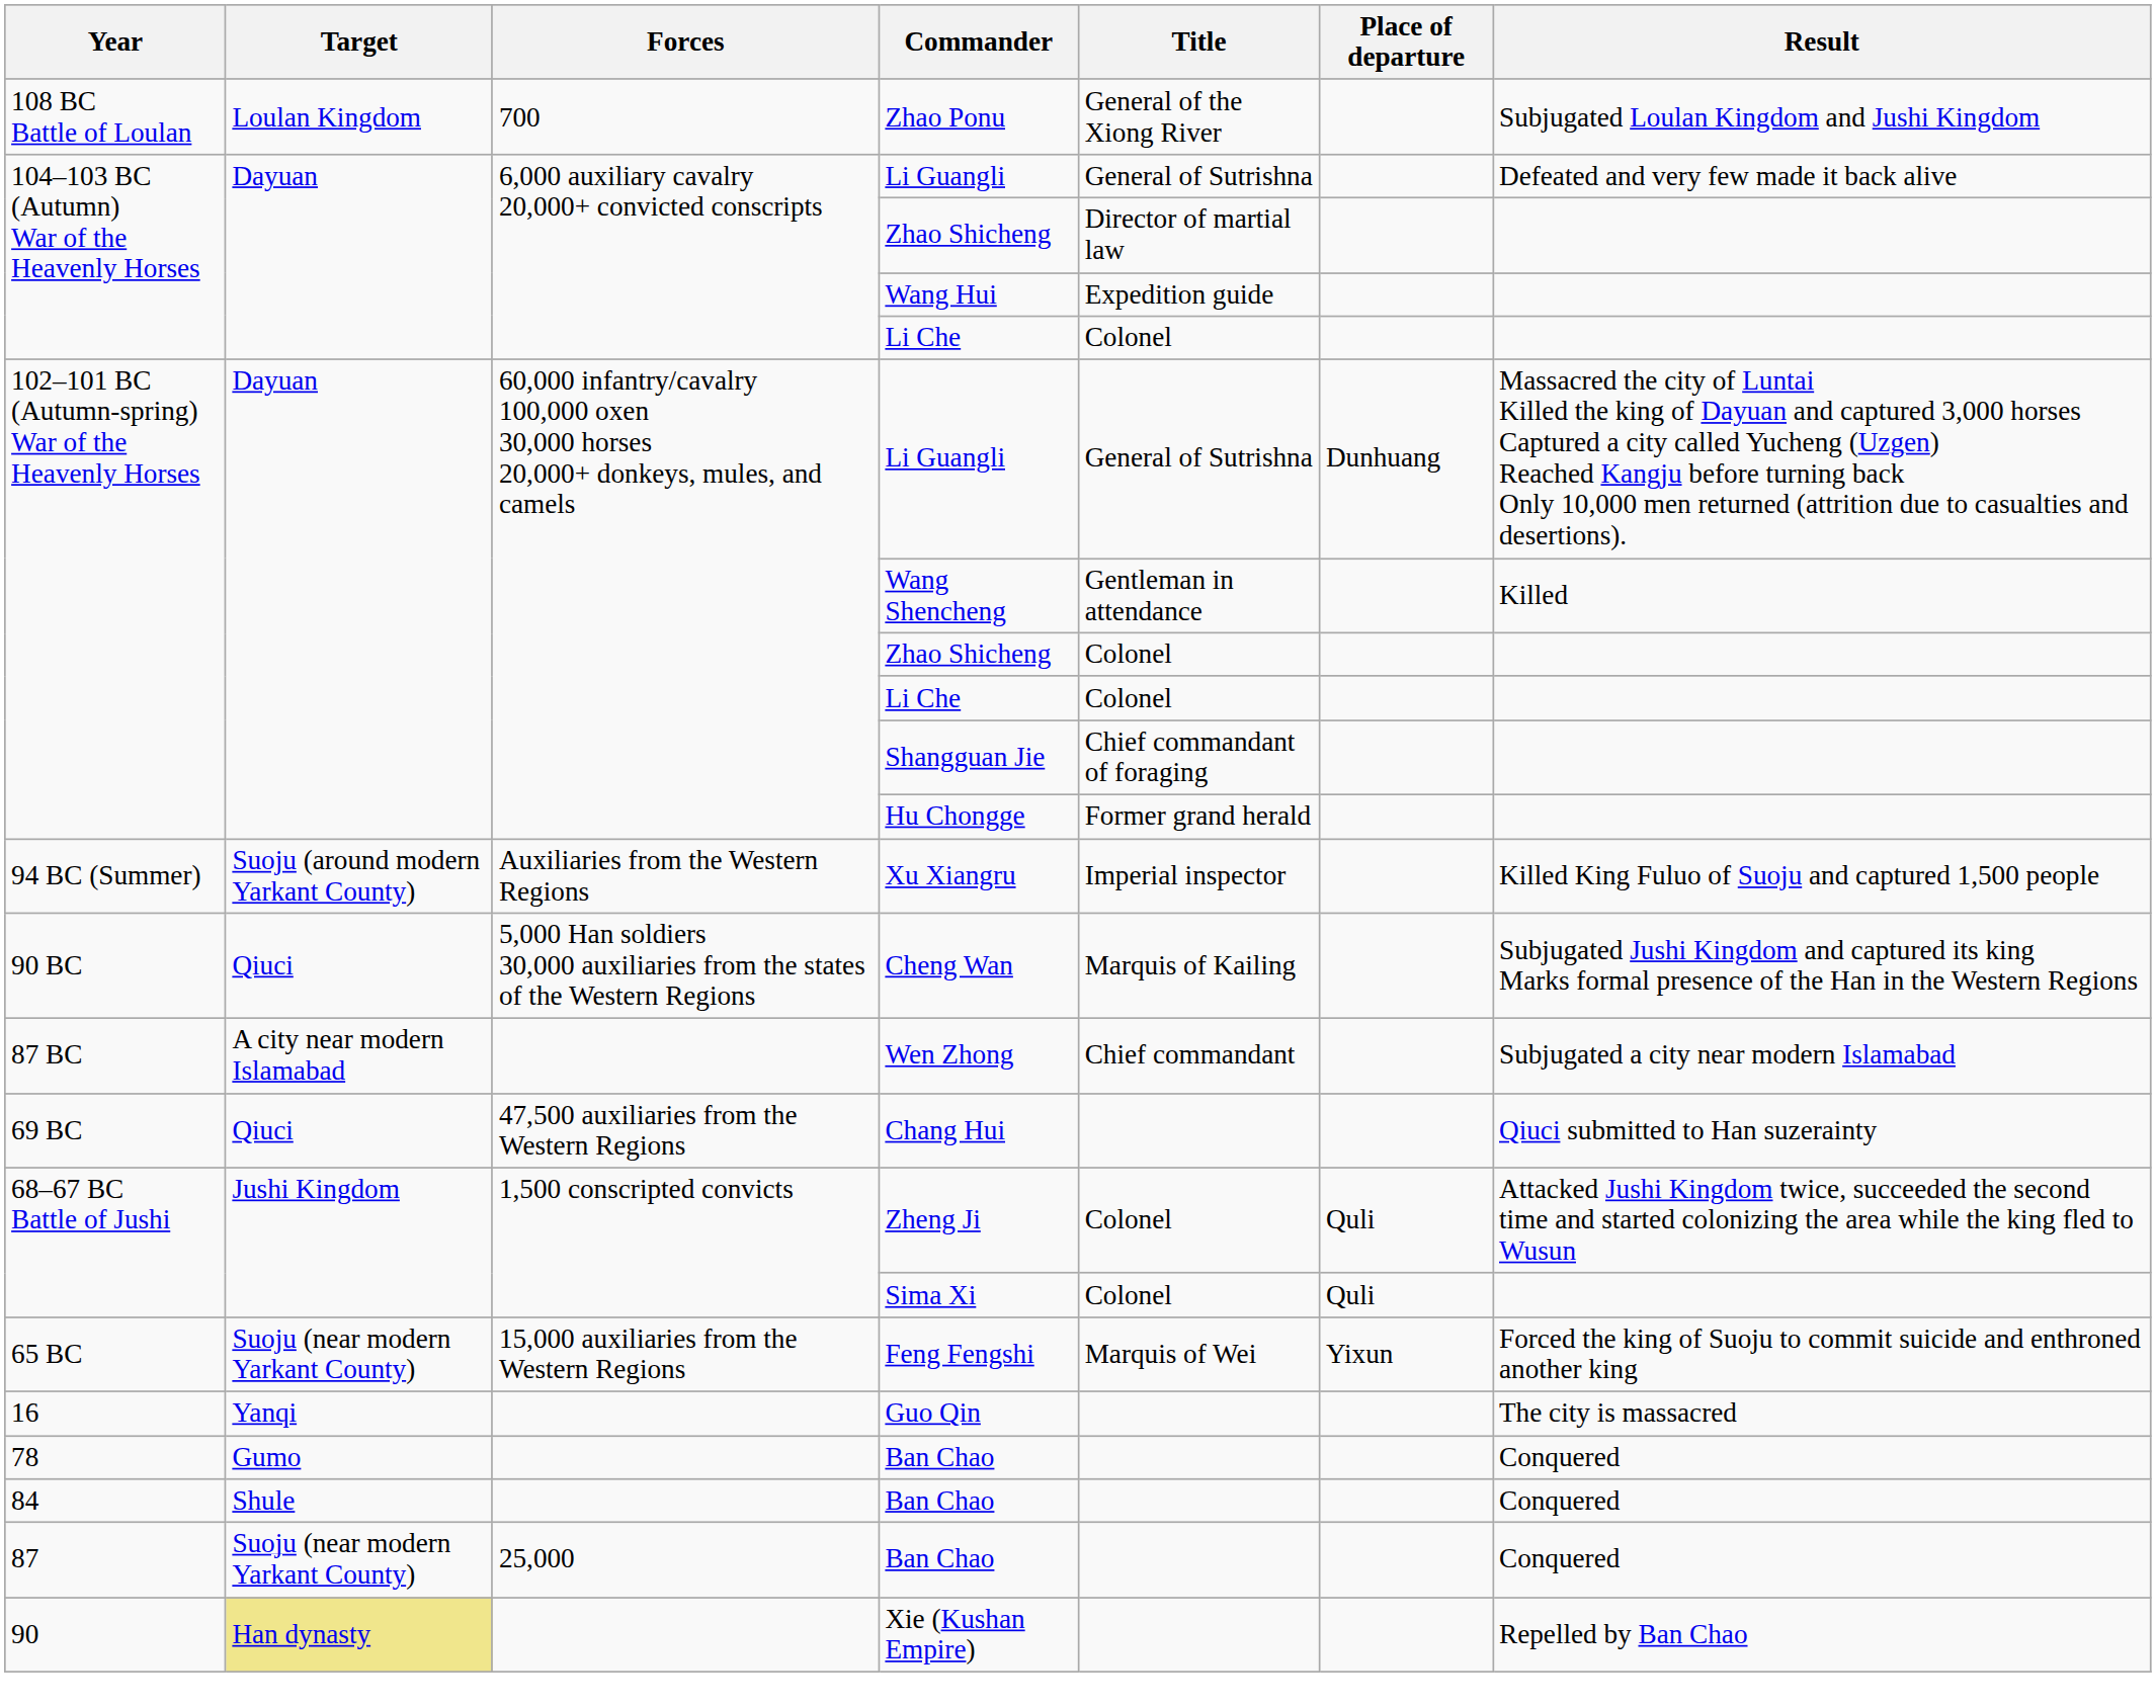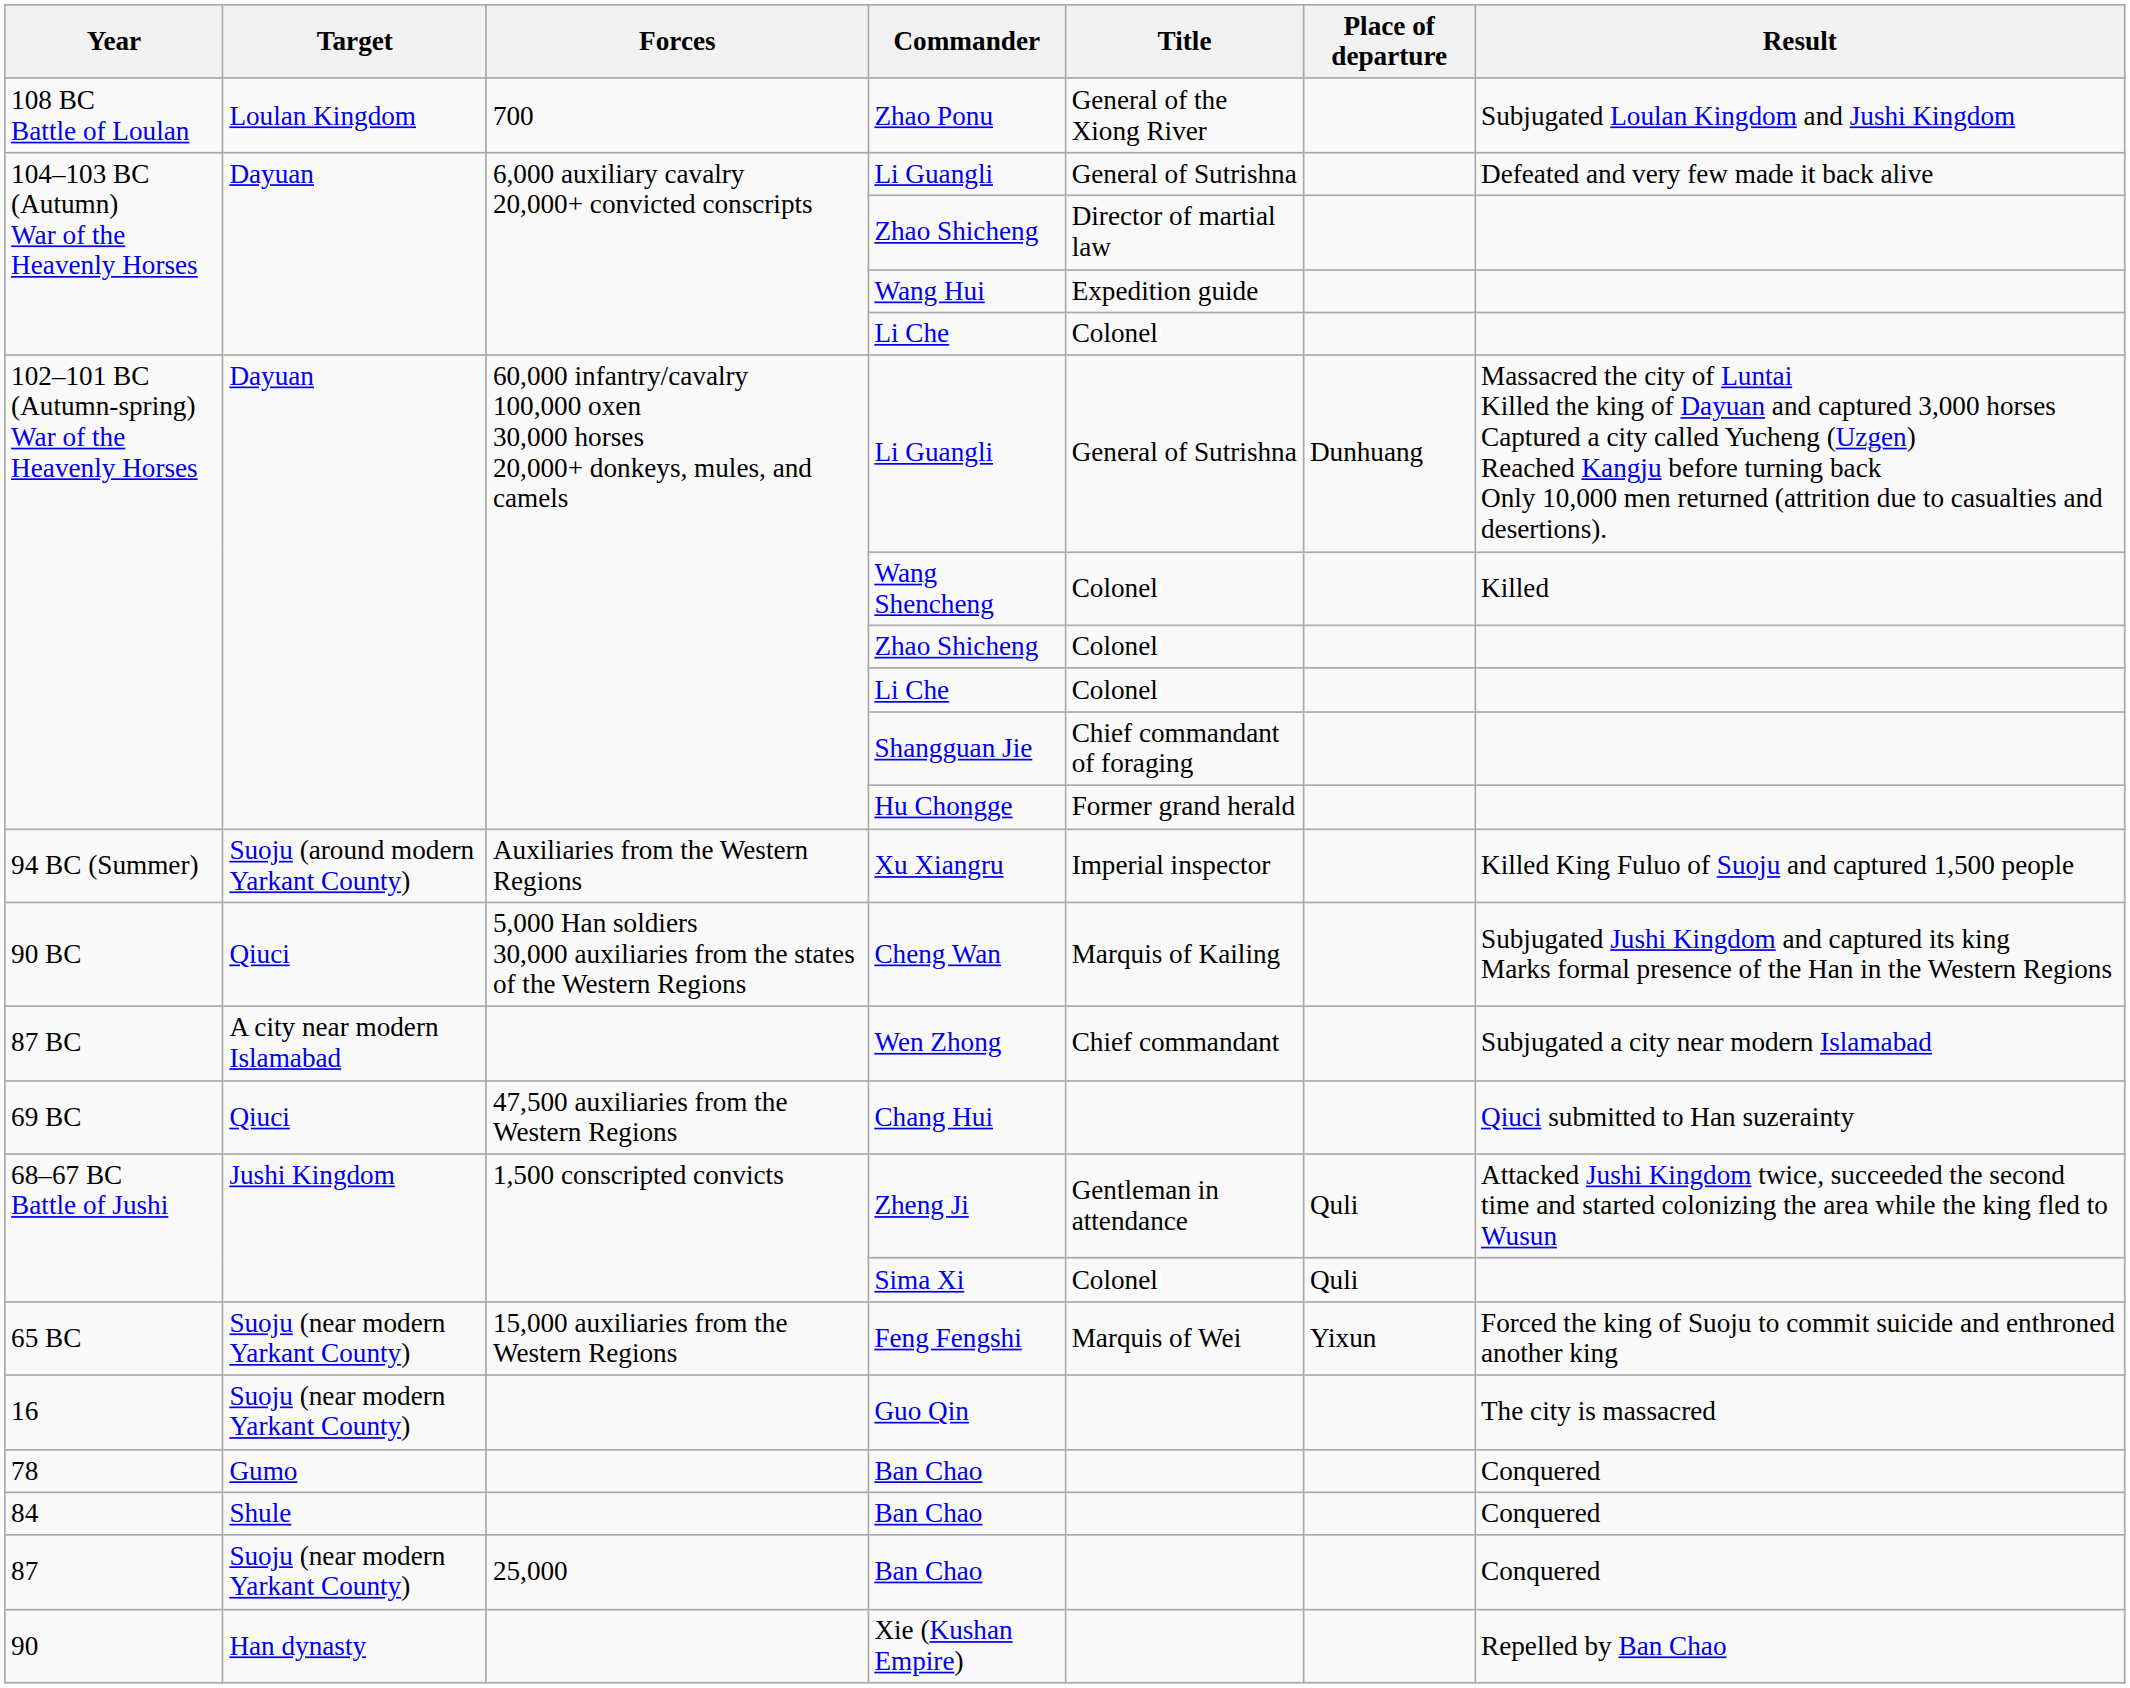 <table class="wikitable">
 <tr>
 <th>Year</th>
 <th>Target</th>
 <th>Forces</th>
 <th>Commander</th>
 <th>Title</th>
 <th>Place of departure</th>
 <th>Result</th>
 </tr>
 <tr>
 <td>108 BC<br><a href='#'>Battle of Loulan</a></td>
 <td><a href='#'>Loulan Kingdom</a></td>
 <td>700</td>
 <td><a href='#'>Zhao Ponu</a></td>
 <td>General of the Xiong River</td>
 <td></td>
 <td>Subjugated <a href='#'>Loulan Kingdom</a> and <a href='#'>Jushi Kingdom</a></td>
 </tr>
 <tr>
 <td rowspan="4" style="vertical-align:top;">104–103 BC (Autumn)<br><a href='#'>War of the Heavenly Horses</a></td>
 <td rowspan="4" style="vertical-align:top;"><a href='#'>Dayuan</a></td>
 <td rowspan="4" style="vertical-align:top;">6,000 auxiliary cavalry<br>20,000+ convicted conscripts</td>
 <td><a href='#'>Li Guangli</a></td>
 <td>General of Sutrishna</td>
 <td></td>
 <td>Defeated and very few made it back alive</td>
 </tr>
 <tr>
 <td><a href='#'>Zhao Shicheng</a></td>
 <td>Director of martial law</td>
 <td></td>
 <td></td>
 </tr>
 <tr>
 <td><a href='#'>Wang Hui</a></td>
 <td>Expedition guide</td>
 <td></td>
 <td></td>
 </tr>
 <tr>
 <td><a href='#'>Li Che</a></td>
 <td>Colonel</td>
 <td></td>
 <td></td>
 </tr>
 <tr>
 <td rowspan="6" style="vertical-align:top;">102–101 BC (Autumn-spring)<br><a href='#'>War of the Heavenly Horses</a></td>
 <td rowspan="6" style="vertical-align:top;"><a href='#'>Dayuan</a></td>
 <td rowspan="6" style="vertical-align:top;">60,000 infantry/cavalry<br>100,000 oxen<br>30,000 horses<br>20,000+ donkeys, mules, and camels</td>
 <td><a href='#'>Li Guangli</a></td>
 <td>General of Sutrishna</td>
 <td>Dunhuang</td>
 <td>Massacred the city of <a href='#'>Luntai</a><br>Killed the king of <a href='#'>Dayuan</a> and captured 3,000 horses<br>Captured a city called Yucheng (<a href='#'>Uzgen</a>)<br>Reached <a href='#'>Kangju</a> before turning back<br>Only 10,000 men returned (attrition due to casualties and desertions).</td>
 </tr>
 <tr>
 <td><a href='#'>Wang Shencheng</a></td>
-<td>Gentleman in attendance</td>
+<td>Colonel</td>
 <td></td>
 <td>Killed</td>
 </tr>
 <tr>
 <td><a href='#'>Zhao Shicheng</a></td>
 <td>Colonel</td>
 <td></td>
 <td></td>
 </tr>
 <tr>
 <td><a href='#'>Li Che</a></td>
 <td>Colonel</td>
 <td></td>
 <td></td>
 </tr>
 <tr>
 <td><a href='#'>Shangguan Jie</a></td>
 <td>Chief commandant of foraging</td>
 <td></td>
 <td></td>
 </tr>
 <tr>
 <td><a href='#'>Hu Chongge</a></td>
 <td>Former grand herald</td>
 <td></td>
 <td></td>
 </tr>
 <tr>
 <td>94 BC (Summer)</td>
 <td><a href='#'>Suoju</a> (around modern <a href='#'>Yarkant County</a>)</td>
 <td>Auxiliaries from the Western Regions</td>
 <td><a href='#'>Xu Xiangru</a></td>
 <td>Imperial inspector</td>
 <td></td>
 <td>Killed King Fuluo of <a href='#'>Suoju</a> and captured 1,500 people</td>
 </tr>
 <tr>
 <td>90 BC</td>
 <td><a href='#'>Qiuci</a></td>
 <td>5,000 Han soldiers<br>30,000 auxiliaries from the states of the Western Regions</td>
 <td><a href='#'>Cheng Wan</a></td>
 <td>Marquis of Kailing</td>
 <td></td>
 <td>Subjugated <a href='#'>Jushi Kingdom</a> and captured its king<br>Marks formal presence of the Han in the Western Regions</td>
 </tr>
 <tr>
 <td>87 BC</td>
 <td>A city near modern <a href='#'>Islamabad</a></td>
 <td></td>
 <td><a href='#'>Wen Zhong</a></td>
 <td>Chief commandant</td>
 <td></td>
 <td>Subjugated a city near modern <a href='#'>Islamabad</a></td>
 </tr>
 <tr>
 <td>69 BC</td>
 <td><a href='#'>Qiuci</a></td>
 <td>47,500 auxiliaries from the Western Regions</td>
 <td><a href='#'>Chang Hui</a></td>
 <td></td>
 <td></td>
 <td><a href='#'>Qiuci</a> submitted to Han suzerainty</td>
 </tr>
 <tr>
 <td rowspan="2" style="vertical-align:top;">68–67 BC<br><a href='#'>Battle of Jushi</a></td>
 <td rowspan="2" style="vertical-align:top;"><a href='#'>Jushi Kingdom</a></td>
 <td rowspan="2" style="vertical-align:top;">1,500 conscripted convicts</td>
 <td><a href='#'>Zheng Ji</a></td>
-<td>Colonel</td>
+<td>Gentleman in attendance</td>
 <td>Quli</td>
 <td>Attacked <a href='#'>Jushi Kingdom</a> twice, succeeded the second time and started colonizing the area while the king fled to <a href='#'>Wusun</a></td>
 </tr>
 <tr>
 <td><a href='#'>Sima Xi</a></td>
 <td>Colonel</td>
 <td>Quli</td>
 <td></td>
 </tr>
 <tr>
 <td>65 BC</td>
 <td><a href='#'>Suoju</a> (near modern <a href='#'>Yarkant County</a>)</td>
 <td>15,000 auxiliaries from the Western Regions</td>
 <td><a href='#'>Feng Fengshi</a></td>
 <td>Marquis of Wei</td>
 <td>Yixun</td>
 <td>Forced the king of Suoju to commit suicide and enthroned another king</td>
 </tr>
 <tr>
 <td>16</td>
-<td><a href='#'>Yanqi</a></td>
+<td><a href='#'>Suoju</a> (near modern <a href='#'>Yarkant County</a>)</td>
 <td></td>
 <td><a href='#'>Guo Qin</a></td>
 <td></td>
 <td></td>
 <td>The city is massacred</td>
 </tr>
 <tr>
 <td>78</td>
 <td><a href='#'>Gumo</a></td>
 <td></td>
 <td><a href='#'>Ban Chao</a></td>
 <td></td>
 <td></td>
 <td>Conquered</td>
 </tr>
 <tr>
 <td>84</td>
 <td><a href='#'>Shule</a></td>
 <td></td>
 <td><a href='#'>Ban Chao</a></td>
 <td></td>
 <td></td>
 <td>Conquered</td>
 </tr>
 <tr>
 <td>87</td>
 <td><a href='#'>Suoju</a> (near modern <a href='#'>Yarkant County</a>)</td>
 <td>25,000</td>
 <td><a href='#'>Ban Chao</a></td>
 <td></td>
 <td></td>
 <td>Conquered</td>
 </tr>
 <tr>
 <td>90</td>
-<td style="background: khaki;"><a href='#'>Han dynasty</a></td>
+<td><a href='#'>Han dynasty</a></td>
 <td></td>
 <td>Xie (<a href='#'>Kushan Empire</a>)</td>
 <td></td>
 <td></td>
 <td>Repelled by <a href='#'>Ban Chao</a></td>
 </tr>
 </table>
